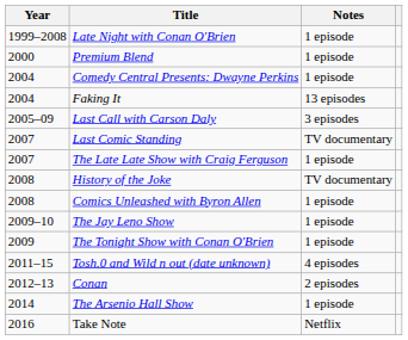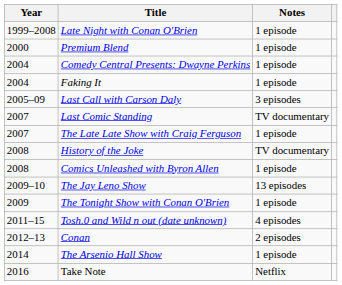 <table class="wikitable sortable">
 <tr>
 <th>Year</th>
 <th>Title</th>
 <th class="unsortable">Notes</th>
 <th class="unsortable"></th>
 </tr>
 <tr>
 <td>1999–2008</td>
 <td><em><a href='#'>Late Night with Conan O'Brien</a></em></td>
 <td>1 episode</td>
 <td></td>
 </tr>
 <tr>
 <td>2000</td>
 <td><em><a href='#'>Premium Blend</a></em></td>
 <td>1 episode</td>
 <td></td>
 </tr>
 <tr>
 <td>2004</td>
 <td><em><a href='#'>Comedy Central Presents: Dwayne Perkins</a></em></td>
 <td>1 episode</td>
 <td></td>
 </tr>
 <tr>
 <td>2004</td>
 <td><em>Faking It</em></td>
-<td>13 episodes</td>
+<td>1 episode</td>
 <td></td>
 </tr>
 <tr>
 <td>2005–09</td>
 <td><em><a href='#'>Last Call with Carson Daly</a></em></td>
 <td>3 episodes</td>
 <td></td>
 </tr>
 <tr>
 <td>2007</td>
 <td><em><a href='#'>Last Comic Standing</a></em></td>
 <td>TV documentary</td>
 <td></td>
 </tr>
 <tr>
 <td>2007</td>
 <td><em><a href='#'>The Late Late Show with Craig Ferguson</a></em></td>
 <td>1 episode</td>
 <td></td>
 </tr>
 <tr>
 <td>2008</td>
 <td><em><a href='#'>History of the Joke</a></em></td>
 <td>TV documentary</td>
 <td></td>
 </tr>
 <tr>
 <td>2008</td>
 <td><em><a href='#'>Comics Unleashed with Byron Allen</a></em></td>
 <td>1 episode</td>
 <td></td>
 </tr>
 <tr>
 <td>2009–10</td>
 <td><em><a href='#'>The Jay Leno Show</a></em></td>
-<td>1 episode</td>
+<td>13 episodes</td>
 <td></td>
 </tr>
 <tr>
 <td>2009</td>
 <td><em><a href='#'>The Tonight Show with Conan O'Brien</a></em></td>
 <td>1 episode</td>
 <td></td>
 </tr>
 <tr>
 <td>2011–15</td>
 <td><em><a href='#'>Tosh.0 and Wild n out (date unknown)</a></em></td>
 <td>4 episodes</td>
 <td></td>
 </tr>
 <tr>
 <td>2012–13</td>
 <td><em><a href='#'>Conan</a></em></td>
 <td>2 episodes</td>
 <td></td>
 </tr>
 <tr>
 <td>2014</td>
 <td><em><a href='#'>The Arsenio Hall Show</a></em></td>
 <td>1 episode</td>
 <td></td>
 </tr>
 <tr>
 <td>2016</td>
 <td>Take Note</td>
 <td>Netflix</td>
 <td></td>
 </tr>
 </table>
